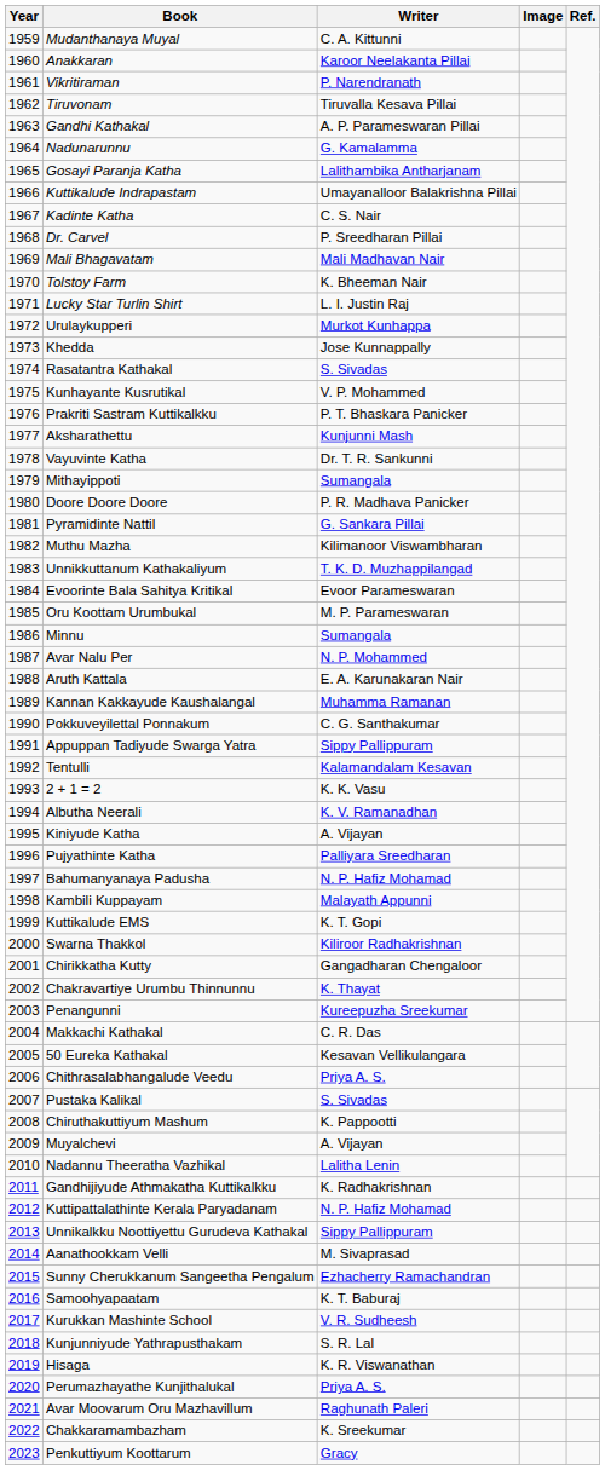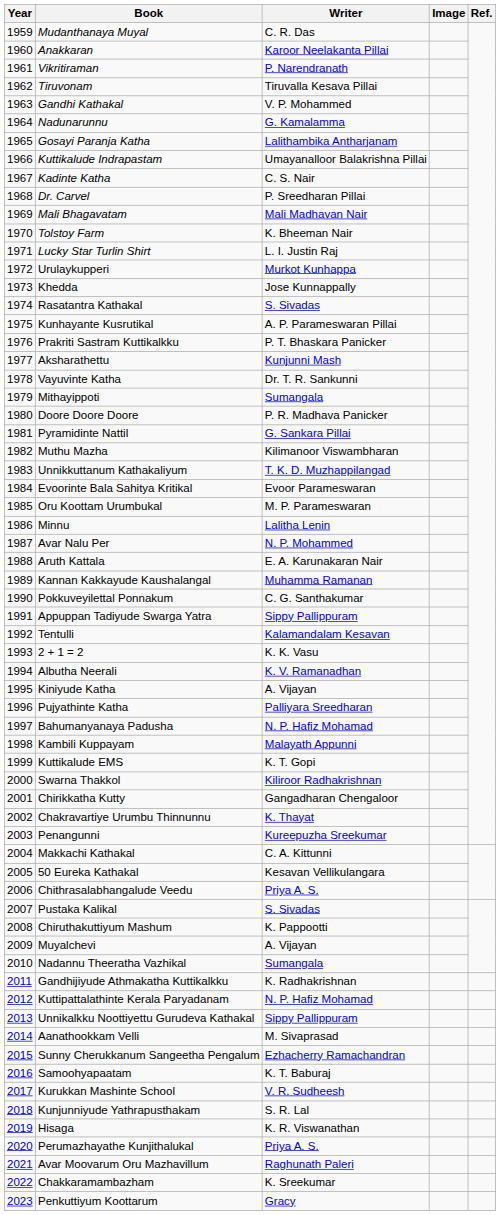 <table class="wikitable sortable">
 <tr>
 <th>Year</th>
 <th>Book</th>
 <th>Writer</th>
 <th>Image</th>
 <th>Ref.</th>
 </tr>
 <tr>
 <td>1959</td>
 <td><em>Mudanthanaya Muyal</em></td>
-<td>C. A. Kittunni</td>
+<td>C. R. Das</td>
 <td></td>
 <td rowspan=45></td>
 </tr>
 <tr>
 <td>1960</td>
 <td><em>Anakkaran</em></td>
 <td><a href='#'>Karoor Neelakanta Pillai</a></td>
 <td></td>
 </tr>
 <tr>
 <td>1961</td>
 <td><em>Vikritiraman</em></td>
 <td><a href='#'>P. Narendranath</a></td>
 <td></td>
 </tr>
 <tr>
 <td>1962</td>
 <td><em>Tiruvonam</em></td>
 <td>Tiruvalla Kesava Pillai</td>
 <td></td>
 </tr>
 <tr>
 <td>1963</td>
 <td><em>Gandhi Kathakal</em></td>
-<td>A. P. Parameswaran Pillai</td>
+<td>V. P. Mohammed</td>
 <td></td>
 </tr>
 <tr>
 <td>1964</td>
 <td><em>Nadunarunnu</em></td>
 <td><a href='#'>G. Kamalamma</a></td>
 <td></td>
 </tr>
 <tr>
 <td>1965</td>
 <td><em>Gosayi Paranja Katha</em></td>
 <td><a href='#'>Lalithambika Antharjanam</a></td>
 <td></td>
 </tr>
 <tr>
 <td>1966</td>
 <td><em>Kuttikalude Indrapastam</em></td>
 <td>Umayanalloor Balakrishna Pillai</td>
 <td></td>
 </tr>
 <tr>
 <td>1967</td>
 <td><em>Kadinte Katha</em></td>
 <td>C. S. Nair</td>
 <td></td>
 </tr>
 <tr>
 <td>1968</td>
 <td><em>Dr. Carvel</em></td>
 <td>P. Sreedharan Pillai</td>
 <td></td>
 </tr>
 <tr>
 <td>1969</td>
 <td><em>Mali Bhagavatam</em></td>
 <td><a href='#'>Mali Madhavan Nair</a></td>
 <td></td>
 </tr>
 <tr>
 <td>1970</td>
 <td><em>Tolstoy Farm</em></td>
 <td>K. Bheeman Nair</td>
 <td></td>
 </tr>
 <tr>
 <td>1971</td>
 <td><em>Lucky Star Turlin Shirt</td>
 <td>L. I. Justin Raj</td>
 <td></td>
 </tr>
 <tr>
 <td>1972</td>
 <td></em>Urulaykupperi<em></td>
 <td><a href='#'>Murkot Kunhappa</a></td>
 <td></td>
 </tr>
 <tr>
 <td>1973</td>
 <td></em>Khedda<em></td>
 <td>Jose Kunnappally</td>
 <td></td>
 </tr>
 <tr>
 <td>1974</td>
 <td></em>Rasatantra Kathakal<em></td>
 <td><a href='#'>S. Sivadas</a></td>
 <td></td>
 </tr>
 <tr>
 <td>1975</td>
 <td></em>Kunhayante Kusrutikal<em></td>
-<td>V. P. Mohammed</td>
+<td>A. P. Parameswaran Pillai</td>
 <td></td>
 </tr>
 <tr>
 <td>1976</td>
 <td></em>Prakriti Sastram Kuttikalkku<em></td>
 <td>P. T. Bhaskara Panicker</td>
 <td></td>
 </tr>
 <tr>
 <td>1977</td>
 <td></em>Aksharathettu<em></td>
 <td><a href='#'>Kunjunni Mash</a></td>
 <td></td>
 </tr>
 <tr>
 <td>1978</td>
 <td></em>Vayuvinte Katha<em></td>
 <td>Dr. T. R. Sankunni</td>
 <td></td>
 </tr>
 <tr>
 <td>1979</td>
 <td></em>Mithayippoti<em></td>
 <td><a href='#'>Sumangala</a></td>
 <td></td>
 </tr>
 <tr>
 <td>1980</td>
 <td></em>Doore Doore Doore<em></td>
 <td>P. R. Madhava Panicker</td>
 <td></td>
 </tr>
 <tr>
 <td>1981</td>
 <td></em>Pyramidinte Nattil<em></td>
 <td><a href='#'>G. Sankara Pillai</a></td>
 <td></td>
 </tr>
 <tr>
 <td>1982</td>
 <td></em>Muthu Mazha<em></td>
 <td>Kilimanoor Viswambharan</td>
 <td></td>
 </tr>
 <tr>
 <td>1983</td>
 <td></em>Unnikkuttanum Kathakaliyum<em></td>
 <td><a href='#'>T. K. D. Muzhappilangad</a></td>
 <td></td>
 </tr>
 <tr>
 <td>1984</td>
 <td></em>Evoorinte Bala Sahitya Kritikal<em></td>
 <td>Evoor Parameswaran</td>
 <td></td>
 </tr>
 <tr>
 <td>1985</td>
 <td></em>Oru Koottam Urumbukal<em></td>
 <td>M. P. Parameswaran</td>
 <td></td>
 </tr>
 <tr>
 <td>1986</td>
 <td></em>Minnu<em></td>
-<td><a href='#'>Sumangala</a></td>
+<td><a href='#'>Lalitha Lenin</a></td>
 <td></td>
 </tr>
 <tr>
 <td>1987</td>
 <td></em>Avar Nalu Per<em></td>
 <td><a href='#'>N. P. Mohammed</a></td>
 <td></td>
 </tr>
 <tr>
 <td>1988</td>
 <td></em>Aruth Kattala<em></td>
 <td>E. A. Karunakaran Nair</td>
 <td></td>
 </tr>
 <tr>
 <td>1989</td>
 <td></em>Kannan Kakkayude Kaushalangal<em></td>
 <td><a href='#'>Muhamma Ramanan</a></td>
 <td></td>
 </tr>
 <tr>
 <td>1990</td>
 <td></em>Pokkuveyilettal Ponnakum<em></td>
 <td>C. G. Santhakumar</td>
 <td></td>
 </tr>
 <tr>
 <td>1991</td>
 <td></em>Appuppan Tadiyude Swarga Yatra<em></td>
 <td><a href='#'>Sippy Pallippuram</a></td>
 <td></td>
 </tr>
 <tr>
 <td>1992</td>
 <td></em>Tentulli<em></td>
 <td><a href='#'>Kalamandalam Kesavan</a></td>
 <td></td>
 </tr>
 <tr>
 <td>1993</td>
 <td></em>2 + 1 = 2<em></td>
 <td>K. K. Vasu</td>
 <td></td>
 </tr>
 <tr>
 <td>1994</td>
 <td></em>Albutha Neerali<em></td>
 <td><a href='#'>K. V. Ramanadhan</a></td>
 <td></td>
 </tr>
 <tr>
 <td>1995</td>
 <td></em>Kiniyude Katha<em></td>
 <td>A. Vijayan</td>
 <td></td>
 </tr>
 <tr>
 <td>1996</td>
 <td></em>Pujyathinte Katha<em></td>
 <td><a href='#'>Palliyara Sreedharan</a></td>
 <td></td>
 </tr>
 <tr>
 <td>1997</td>
 <td></em>Bahumanyanaya Padusha<em></td>
 <td><a href='#'>N. P. Hafiz Mohamad</a></td>
 <td></td>
 </tr>
 <tr>
 <td>1998</td>
 <td></em>Kambili Kuppayam<em></td>
 <td><a href='#'>Malayath Appunni</a></td>
 <td></td>
 </tr>
 <tr>
 <td>1999</td>
 <td></em>Kuttikalude EMS<em></td>
 <td>K. T. Gopi</td>
 <td></td>
 </tr>
 <tr>
 <td>2000</td>
 <td></em>Swarna Thakkol<em></td>
 <td><a href='#'>Kiliroor Radhakrishnan</a></td>
 <td></td>
 </tr>
 <tr>
 <td>2001</td>
 <td></em>Chirikkatha Kutty<em></td>
 <td>Gangadharan Chengaloor</td>
 <td></td>
 </tr>
 <tr>
 <td>2002</td>
 <td></em>Chakravartiye Urumbu Thinnunnu<em></td>
 <td><a href='#'>K. Thayat</a></td>
 <td></td>
 </tr>
 <tr>
 <td>2003</td>
 <td></em>Penangunni<em></td>
 <td><a href='#'>Kureepuzha Sreekumar</a></td>
 <td></td>
 </tr>
 <tr>
 <td>2004</td>
 <td></em>Makkachi Kathakal<em></td>
-<td>C. R. Das</td>
+<td>C. A. Kittunni</td>
 <td></td>
 <td rowspan=3></td>
 </tr>
 <tr>
 <td>2005</td>
 <td></em>50 Eureka Kathakal<em></td>
 <td>Kesavan Vellikulangara</td>
 <td></td>
 </tr>
 <tr>
 <td>2006</td>
 <td></em>Chithrasalabhangalude Veedu<em></td>
 <td><a href='#'>Priya A. S.</a></td>
 <td></td>
 </tr>
 <tr>
 <td>2007</td>
 <td></em>Pustaka Kalikal<em></td>
 <td><a href='#'>S. Sivadas</a></td>
 <td></td>
 <td rowspan=4></td>
 </tr>
 <tr>
 <td>2008</td>
 <td></em>Chiruthakuttiyum Mashum<em></td>
 <td>K. Pappootti</td>
 <td></td>
 </tr>
 <tr>
 <td>2009</td>
 <td></em>Muyalchevi<em></td>
 <td>A. Vijayan</td>
 <td></td>
 </tr>
 <tr>
 <td>2010</td>
 <td></em>Nadannu Theeratha Vazhikal<em></td>
-<td><a href='#'>Lalitha Lenin</a></td>
+<td><a href='#'>Sumangala</a></td>
 <td></td>
 </tr>
 <tr>
 <td><a href='#'>2011</a></td>
 <td></em>Gandhijiyude Athmakatha Kuttikalkku<em></td>
 <td>K. Radhakrishnan</td>
 <td></td>
 <td></td>
 </tr>
 <tr>
 <td><a href='#'>2012</a></td>
 <td></em>Kuttipattalathinte Kerala Paryadanam<em></td>
 <td><a href='#'>N. P. Hafiz Mohamad</a></td>
 <td></td>
 <td></td>
 </tr>
 <tr>
 <td><a href='#'>2013</a></td>
 <td></em>Unnikalkku Noottiyettu Gurudeva Kathakal<em></td>
 <td><a href='#'>Sippy Pallippuram</a></td>
 <td></td>
 <td></td>
 </tr>
 <tr>
 <td><a href='#'>2014</a></td>
 <td></em>Aanathookkam Velli<em></td>
 <td>M. Sivaprasad</td>
 <td></td>
 <td></td>
 </tr>
 <tr>
 <td><a href='#'>2015</a></td>
 <td></em>Sunny Cherukkanum Sangeetha Pengalum<em></td>
 <td><a href='#'>Ezhacherry Ramachandran</a></td>
 <td></td>
 <td></td>
 </tr>
 <tr>
 <td><a href='#'>2016</a></td>
 <td></em>Samoohyapaatam<em></td>
 <td>K. T. Baburaj</td>
 <td></td>
 <td></td>
 </tr>
 <tr>
 <td><a href='#'>2017</a></td>
 <td></em>Kurukkan Mashinte School<em></td>
 <td><a href='#'>V. R. Sudheesh</a></td>
 <td></td>
 <td></td>
 </tr>
 <tr>
 <td><a href='#'>2018</a></td>
 <td></em>Kunjunniyude Yathrapusthakam<em></td>
 <td>S. R. Lal</td>
 <td></td>
 <td></td>
 </tr>
 <tr>
 <td><a href='#'>2019</a></td>
 <td></em>Hisaga<em></td>
 <td>K. R. Viswanathan</td>
 <td></td>
 <td></td>
 </tr>
 <tr>
 <td><a href='#'>2020</a></td>
 <td></em>Perumazhayathe Kunjithalukal<em></td>
 <td><a href='#'>Priya A. S.</a></td>
 <td></td>
 <td></td>
 </tr>
 <tr>
 <td><a href='#'>2021</a></td>
 <td></em>Avar Moovarum Oru Mazhavillum<em></td>
 <td><a href='#'>Raghunath Paleri</a></td>
 <td></td>
 <td></td>
 </tr>
 <tr>
 <td><a href='#'>2022</a></td>
 <td></em>Chakkaramambazham<em></td>
 <td>K. Sreekumar</td>
 <td></td>
 <td></td>
 </tr>
 <tr>
 <td><a href='#'>2023</a></td>
 <td></em>Penkuttiyum Koottarum<em></td>
 <td><a href='#'>Gracy</a></td>
 <td></td>
 <td></td>
 </tr>
 </table>
